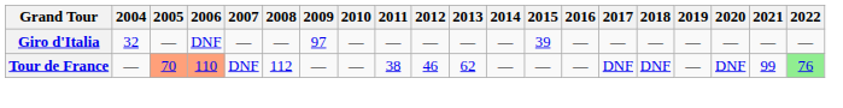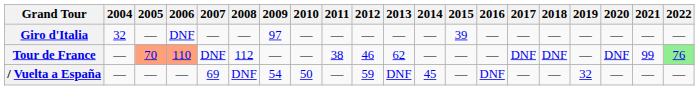 <table class="wikitable plainrowheaders">
 <tr>
 <th>Grand Tour</th>
 <th scope="col">2004</th>
 <th scope="col">2005</th>
 <th scope="col">2006</th>
 <th scope="col">2007</th>
 <th scope="col">2008</th>
 <th scope="col">2009</th>
 <th scope="col">2010</th>
 <th scope="col">2011</th>
 <th scope="col">2012</th>
 <th scope="col">2013</th>
 <th scope="col">2014</th>
 <th scope="col">2015</th>
 <th scope="col">2016</th>
 <th scope="col">2017</th>
 <th scope="col">2018</th>
 <th scope="col">2019</th>
 <th scope="col">2020</th>
 <th scope="col">2021</th>
 <th scope="col">2022</th>
 </tr>
 <tr style="text-align:center;">
 <th scope="row"> <a href='#'>Giro d'Italia</a></th>
 <td><a href='#'>32</a></td>
 <td>—</td>
 <td><a href='#'>DNF</a></td>
 <td>—</td>
 <td>—</td>
 <td><a href='#'>97</a></td>
 <td>—</td>
 <td>—</td>
 <td>—</td>
 <td>—</td>
 <td>—</td>
 <td><a href='#'>39</a></td>
 <td>—</td>
 <td>—</td>
 <td>—</td>
 <td>—</td>
 <td>—</td>
 <td>—</td>
 <td>—</td>
 </tr>
 <tr style="text-align:center;">
 <th scope="row"> <a href='#'>Tour de France</a></th>
 <td>—</td>
 <td style="background: lightsalmon;"><a href='#'>70</a></td>
 <td style="background: lightsalmon;"><a href='#'>110</a></td>
 <td><a href='#'>DNF</a></td>
 <td><a href='#'>112</a></td>
 <td>—</td>
 <td>—</td>
 <td><a href='#'>38</a></td>
 <td><a href='#'>46</a></td>
 <td><a href='#'>62</a></td>
 <td>—</td>
 <td>—</td>
 <td>—</td>
 <td><a href='#'>DNF</a></td>
 <td><a href='#'>DNF</a></td>
 <td>—</td>
 <td><a href='#'>DNF</a></td>
 <td><a href='#'>99</a></td>
 <td style="background: lightgreen;"><a href='#'>76</a></td>
 </tr>
+<tr style="text-align:center;">
+<th scope="row">/ <a href='#'>Vuelta a España</a></th>
+<td>—</td>
+<td>—</td>
+<td>—</td>
+<td><a href='#'>69</a></td>
+<td><a href='#'>DNF</a></td>
+<td><a href='#'>54</a></td>
+<td><a href='#'>50</a></td>
+<td>—</td>
+<td><a href='#'>59</a></td>
+<td><a href='#'>DNF</a></td>
+<td><a href='#'>45</a></td>
+<td>—</td>
+<td><a href='#'>DNF</a></td>
+<td>—</td>
+<td>—</td>
+<td><a href='#'>32</a></td>
+<td>—</td>
+<td>—</td>
+<td>—</td>
+</tr>
 </table>
